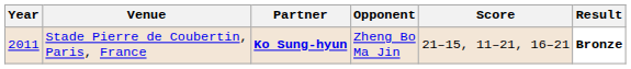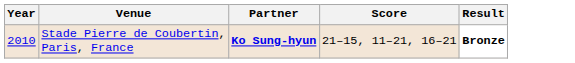 <table class="sortable wikitable" style="font-size: 90%;">
 <tr>
 <th>Year</th>
 <th>Venue</th>
 <th>Partner</th>
-<th>Opponent</th>
 <th>Score</th>
 <th>Result</th>
 </tr>
 <tr style="background:#F3E6D7">
-<td align="center"><a href='#'>2011</a></td>
+<td align="center"><a href='#'>2010</a></td>
 <td align="left"><a href='#'>Stade Pierre de Coubertin</a>,<br><a href='#'>Paris</a>, <a href='#'>France</a></td>
 <td align="left"><strong> <a href='#'>Ko Sung-hyun</a></strong></td>
-<td align="left"> <a href='#'>Zheng Bo</a><br> <a href='#'>Ma Jin</a></td>
 <td align="left">21–15, 11–21, 16–21</td>
 <td style="text-align:left; background:white"> <strong>Bronze</strong></td>
 </tr>
 </table>
